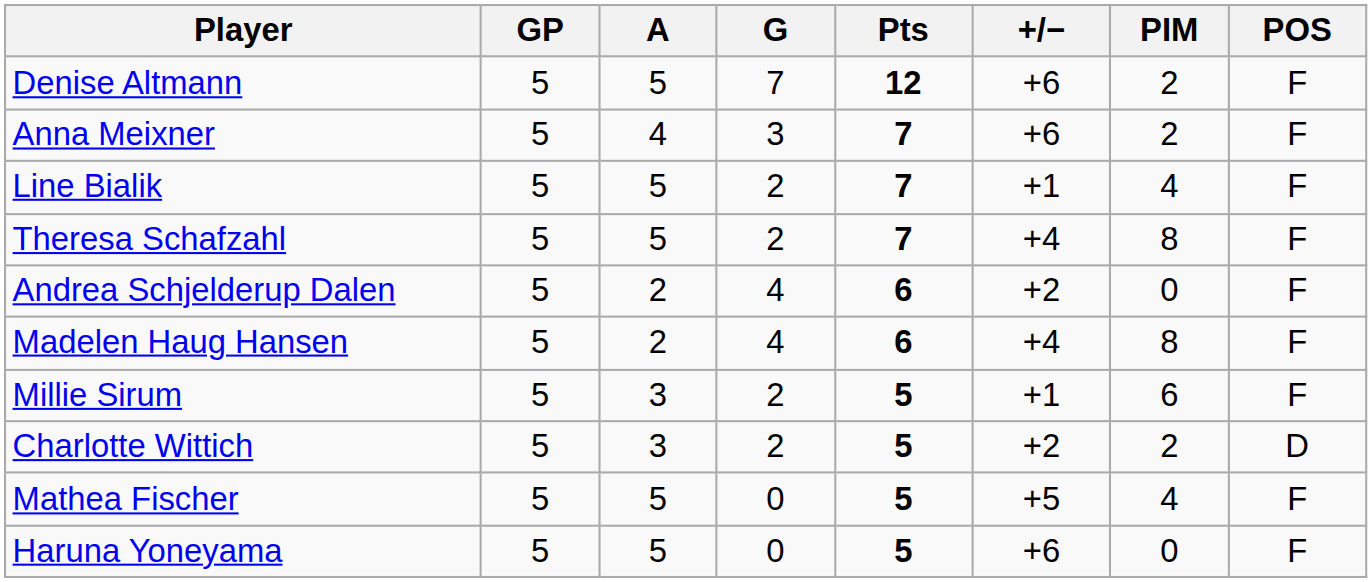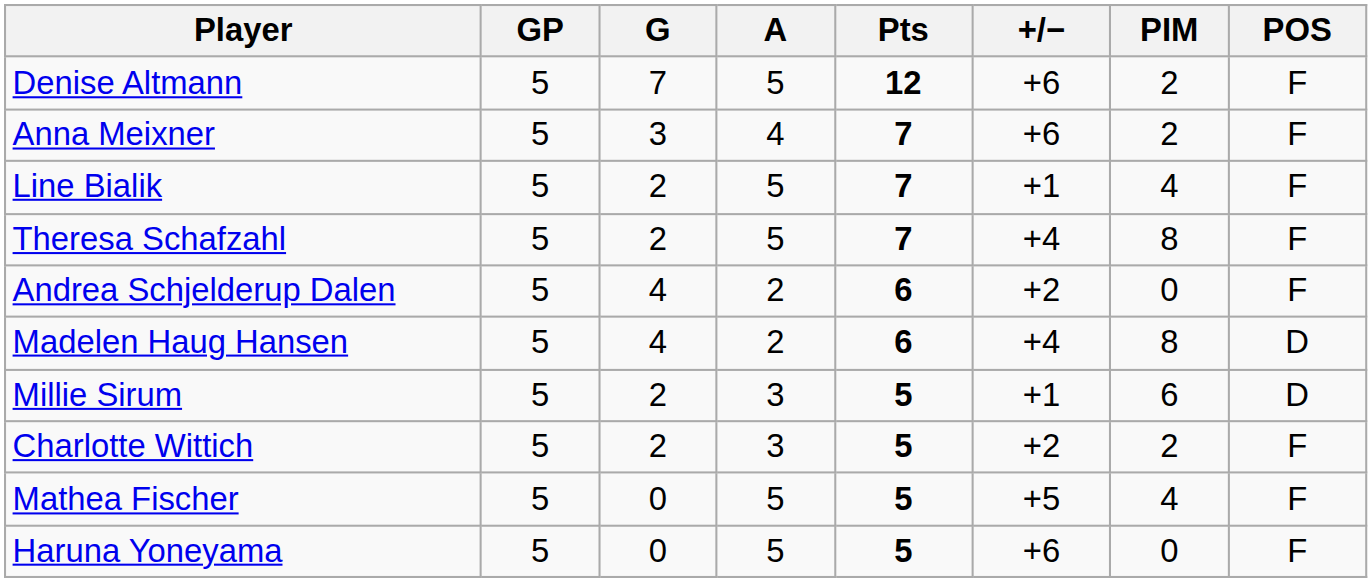 <table class="wikitable sortable" style="text-align:center;">
 <tr>
 <th style="width:225px;">Player</th>
 <th style="width:50px;">GP</th>
+<th style="width:50px;">G</th>
 <th style="width:50px;">A</th>
-<th style="width:50px;">G</th>
 <th style="width:60px;">Pts</th>
 <th style="width:60px;">+/−</th>
 <th style="width:50px;">PIM</th>
 <th style="width:60px;">POS</th>
 </tr>
 <tr>
 <td style="text-align:left;"> <a href='#'>Denise Altmann</a></td>
 <td>5</td>
+<td>7</td>
 <td>5</td>
-<td>7</td>
 <td><strong>12</strong></td>
 <td>+6</td>
 <td>2</td>
 <td>F</td>
 </tr>
 <tr>
 <td style="text-align:left;"> <a href='#'>Anna Meixner</a></td>
 <td>5</td>
+<td>3</td>
 <td>4</td>
-<td>3</td>
 <td><strong>7</strong></td>
 <td>+6</td>
 <td>2</td>
 <td>F</td>
 </tr>
 <tr>
 <td style="text-align:left;"> <a href='#'>Line Bialik</a></td>
 <td>5</td>
+<td>2</td>
 <td>5</td>
-<td>2</td>
 <td><strong>7</strong></td>
 <td>+1</td>
 <td>4</td>
 <td>F</td>
 </tr>
 <tr>
 <td style="text-align:left;"> <a href='#'>Theresa Schafzahl</a></td>
 <td>5</td>
+<td>2</td>
 <td>5</td>
-<td>2</td>
 <td><strong>7</strong></td>
 <td>+4</td>
 <td>8</td>
 <td>F</td>
 </tr>
 <tr>
 <td style="text-align:left;"> <a href='#'>Andrea Schjelderup Dalen</a></td>
 <td>5</td>
+<td>4</td>
 <td>2</td>
-<td>4</td>
 <td><strong>6</strong></td>
 <td>+2</td>
 <td>0</td>
 <td>F</td>
 </tr>
 <tr>
 <td style="text-align:left;"> <a href='#'>Madelen Haug Hansen</a></td>
 <td>5</td>
+<td>4</td>
 <td>2</td>
-<td>4</td>
 <td><strong>6</strong></td>
 <td>+4</td>
 <td>8</td>
-<td>F</td>
+<td>D</td>
 </tr>
 <tr>
 <td style="text-align:left;"> <a href='#'>Millie Sirum</a></td>
 <td>5</td>
+<td>2</td>
 <td>3</td>
-<td>2</td>
 <td><strong>5</strong></td>
 <td>+1</td>
 <td>6</td>
-<td>F</td>
+<td>D</td>
 </tr>
 <tr>
 <td style="text-align:left;"> <a href='#'>Charlotte Wittich</a></td>
 <td>5</td>
+<td>2</td>
 <td>3</td>
-<td>2</td>
 <td><strong>5</strong></td>
 <td>+2</td>
 <td>2</td>
-<td>D</td>
+<td>F</td>
 </tr>
 <tr>
 <td style="text-align:left;"> <a href='#'>Mathea Fischer</a></td>
 <td>5</td>
+<td>0</td>
 <td>5</td>
-<td>0</td>
 <td><strong>5</strong></td>
 <td>+5</td>
 <td>4</td>
 <td>F</td>
 </tr>
 <tr>
 <td style="text-align:left;"> <a href='#'>Haruna Yoneyama</a></td>
 <td>5</td>
+<td>0</td>
 <td>5</td>
-<td>0</td>
 <td><strong>5</strong></td>
 <td>+6</td>
 <td>0</td>
 <td>F</td>
 </tr>
 </table>
